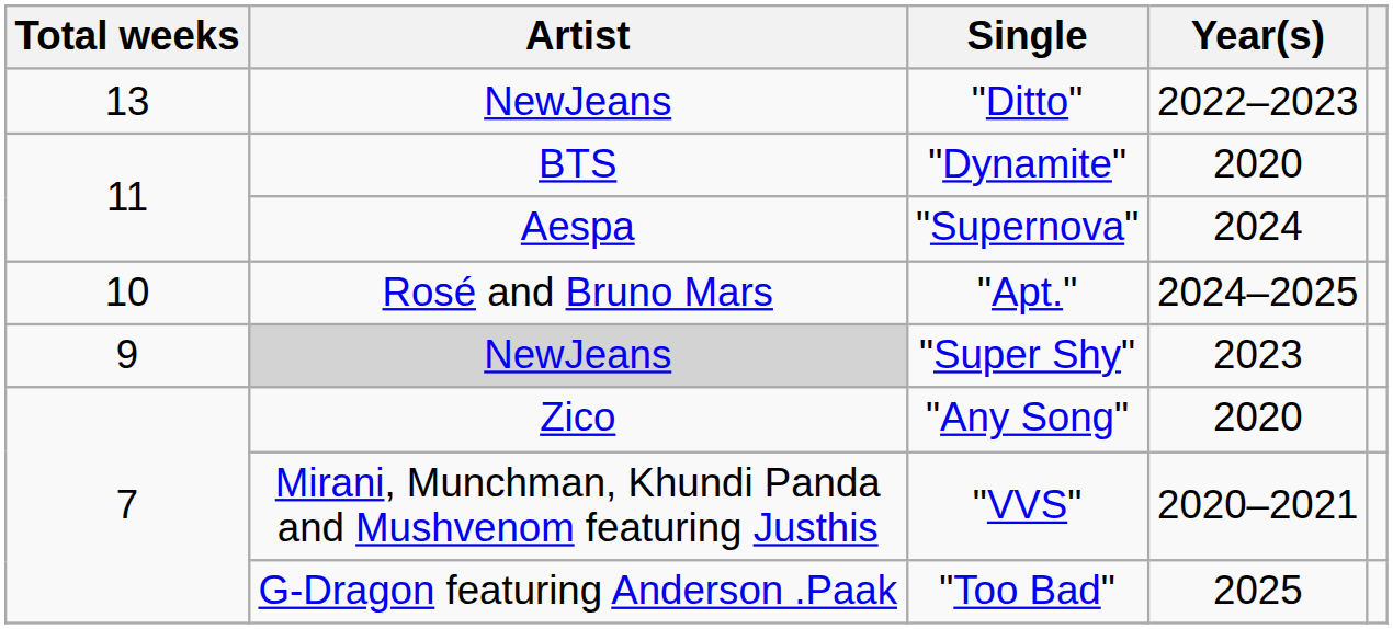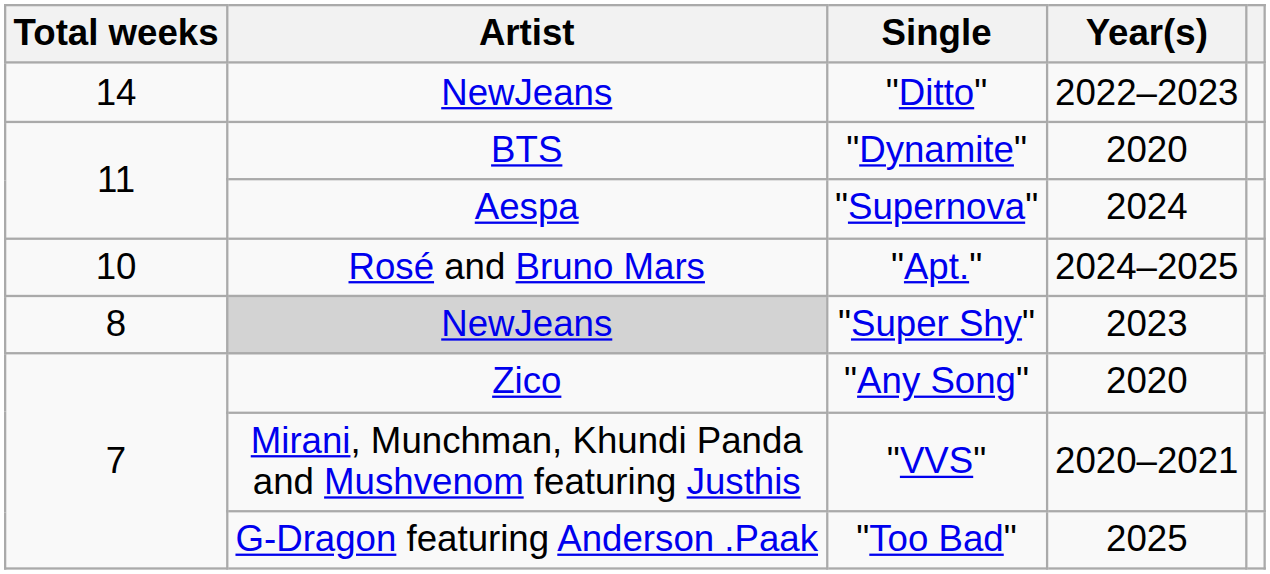 <table class="wikitable" style="text-align: center;">
 <tr>
 <th>Total weeks</th>
 <th>Artist</th>
 <th>Single</th>
 <th>Year(s)</th>
 <th></th>
 </tr>
 <tr>
-<td>13</td>
+<td>14</td>
 <td><a href='#'>NewJeans</a></td>
 <td>"<a href='#'>Ditto</a>"</td>
 <td>2022–2023</td>
 <td></td>
 </tr>
 <tr>
 <td rowspan="2">11</td>
 <td><a href='#'>BTS</a></td>
 <td>"<a href='#'>Dynamite</a>"</td>
 <td>2020</td>
 <td></td>
 </tr>
 <tr>
 <td><a href='#'>Aespa</a></td>
 <td>"<a href='#'>Supernova</a>"</td>
 <td>2024</td>
 <td></td>
 </tr>
 <tr>
 <td>10</td>
 <td><a href='#'>Rosé</a> and <a href='#'>Bruno Mars</a></td>
 <td>"<a href='#'>Apt.</a>"</td>
 <td>2024–2025</td>
 <td></td>
 </tr>
 <tr>
-<td>9</td>
+<td>8</td>
 <td style="background: lightgrey;"><a href='#'>NewJeans</a></td>
 <td>"<a href='#'>Super Shy</a>"</td>
 <td>2023</td>
 <td></td>
 </tr>
 <tr>
 <td rowspan="3">7</td>
 <td><a href='#'>Zico</a></td>
 <td>"<a href='#'>Any Song</a>"</td>
 <td>2020</td>
 <td></td>
 </tr>
 <tr>
 <td><a href='#'>Mirani</a>, Munchman, Khundi Panda<br>and <a href='#'>Mushvenom</a> featuring <a href='#'>Justhis</a></td>
 <td>"<a href='#'>VVS</a>"</td>
 <td>2020–2021</td>
 <td></td>
 </tr>
 <tr>
 <td><a href='#'>G-Dragon</a> featuring <a href='#'>Anderson .Paak</a></td>
 <td>"<a href='#'>Too Bad</a>"</td>
 <td>2025</td>
 <td></td>
 </tr>
 </table>
